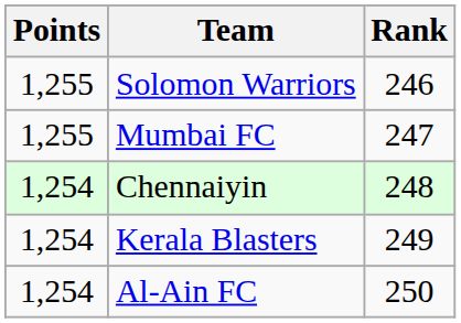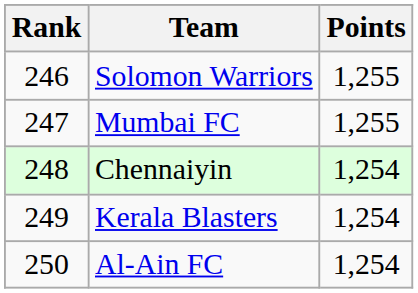 <table class="wikitable" style="text-align: center;">
 <tr>
+<th>Rank</th>
+<th>Team</th>
 <th>Points</th>
-<th>Team</th>
-<th>Rank</th>
 </tr>
 <tr>
+<td>246</td>
+<td align=left> <a href='#'>Solomon Warriors</a></td>
 <td>1,255</td>
-<td align=left> <a href='#'>Solomon Warriors</a></td>
-<td>246</td>
 </tr>
 <tr>
+<td>247</td>
+<td align=left> <a href='#'>Mumbai FC</a></td>
 <td>1,255</td>
-<td align=left> <a href='#'>Mumbai FC</a></td>
-<td>247</td>
 </tr>
 <tr bgcolor="#ddffdd">
+<td>248</td>
+<td align=left> Chennaiyin</td>
 <td>1,254</td>
-<td align=left> Chennaiyin</td>
-<td>248</td>
 </tr>
 <tr>
+<td>249</td>
+<td align=left> <a href='#'>Kerala Blasters</a></td>
 <td>1,254</td>
-<td align=left> <a href='#'>Kerala Blasters</a></td>
-<td>249</td>
 </tr>
 <tr>
+<td>250</td>
+<td align=left> <a href='#'>Al-Ain FC</a></td>
 <td>1,254</td>
-<td align=left> <a href='#'>Al-Ain FC</a></td>
-<td>250</td>
 </tr>
 </table>
